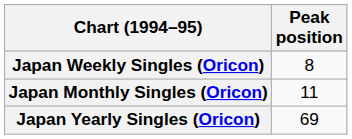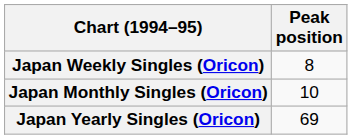 <table class="wikitable sortable plainrowheaders" style="text-align:center;">
 <tr>
 <th scope="col">Chart (1994–95)</th>
 <th scope="col">Peak<br>position</th>
 </tr>
 <tr>
 <th scope="row">Japan Weekly Singles (<a href='#'>Oricon</a>)</th>
 <td style="text-align:center;">8</td>
 </tr>
 <tr>
 <th scope="row">Japan Monthly Singles (<a href='#'>Oricon</a>)</th>
-<td style="text-align:center;">11</td>
+<td style="text-align:center;">10</td>
 </tr>
 <tr>
 <th scope="row">Japan Yearly Singles (<a href='#'>Oricon</a>)</th>
 <td style="text-align:center;">69</td>
 </tr>
 </table>
